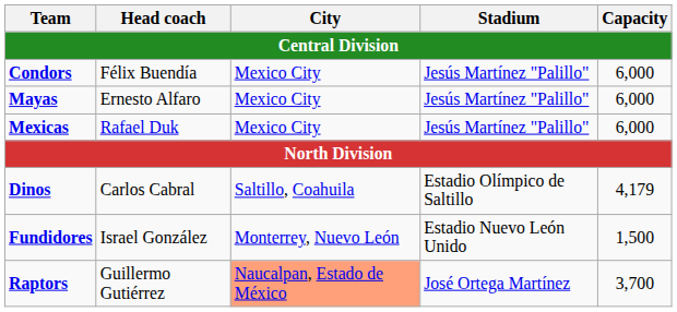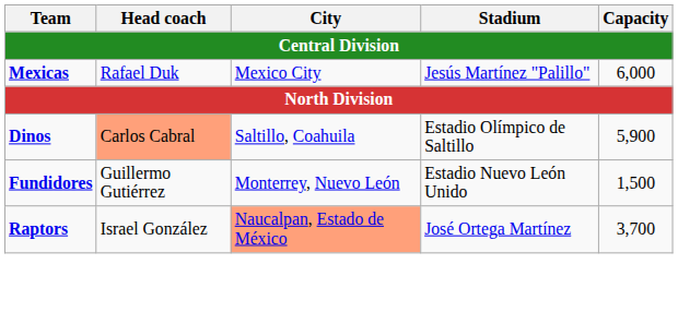 <table class="wikitable" style="margin:1em auto;">
 <tr>
 <th>Team</th>
 <th>Head coach</th>
 <th>City</th>
 <th>Stadium</th>
 <th>Capacity</th>
 </tr>
 <tr>
 <th colspan="5" style="background:ForestGreen; color:white">Central Division</th>
-</tr>
-<tr>
-<td> <a href='#'><strong>Condors</strong></a></td>
-<td> Félix Buendía</td>
-<td><a href='#'>Mexico City</a></td>
-<td><a href='#'>Jesús Martínez "Palillo"</a></td>
-<td align="center">6,000</td>
-</tr>
-<tr>
-<td> <a href='#'><strong>Mayas</strong></a></td>
-<td> Ernesto Alfaro</td>
-<td><a href='#'>Mexico City</a></td>
-<td><a href='#'>Jesús Martínez "Palillo"</a></td>
-<td align="center">6,000</td>
 </tr>
 <tr>
 <td> <a href='#'><strong>Mexicas</strong></a></td>
 <td> <a href='#'>Rafael Duk</a></td>
 <td><a href='#'>Mexico City</a></td>
 <td><a href='#'>Jesús Martínez "Palillo"</a></td>
 <td align="center">6,000</td>
 </tr>
 <tr>
 <th colspan="5" style="background:#d63334; color:white">North Division</th>
 </tr>
 <tr>
 <td> <a href='#'><strong>Dinos</strong></a></td>
-<td> Carlos Cabral</td>
+<td style="background: lightsalmon;"> Carlos Cabral</td>
 <td><a href='#'>Saltillo</a>, <a href='#'>Coahuila</a></td>
 <td>Estadio Olímpico de Saltillo</td>
-<td align="center">4,179</td>
+<td align="center">5,900</td>
 </tr>
 <tr>
 <td> <a href='#'><strong>Fundidores</strong></a></td>
-<td> Israel González</td>
+<td> Guillermo Gutiérrez</td>
 <td><a href='#'>Monterrey</a>, <a href='#'>Nuevo León</a></td>
 <td>Estadio Nuevo León Unido</td>
 <td align="center">1,500</td>
 </tr>
 <tr>
 <td> <a href='#'><strong>Raptors</strong></a></td>
-<td> Guillermo Gutiérrez</td>
+<td> Israel González</td>
 <td style="background: lightsalmon;"><a href='#'>Naucalpan</a>, <a href='#'>Estado de México</a></td>
 <td><a href='#'>José Ortega Martínez</a></td>
 <td align="center">3,700</td>
 </tr>
 </table>
